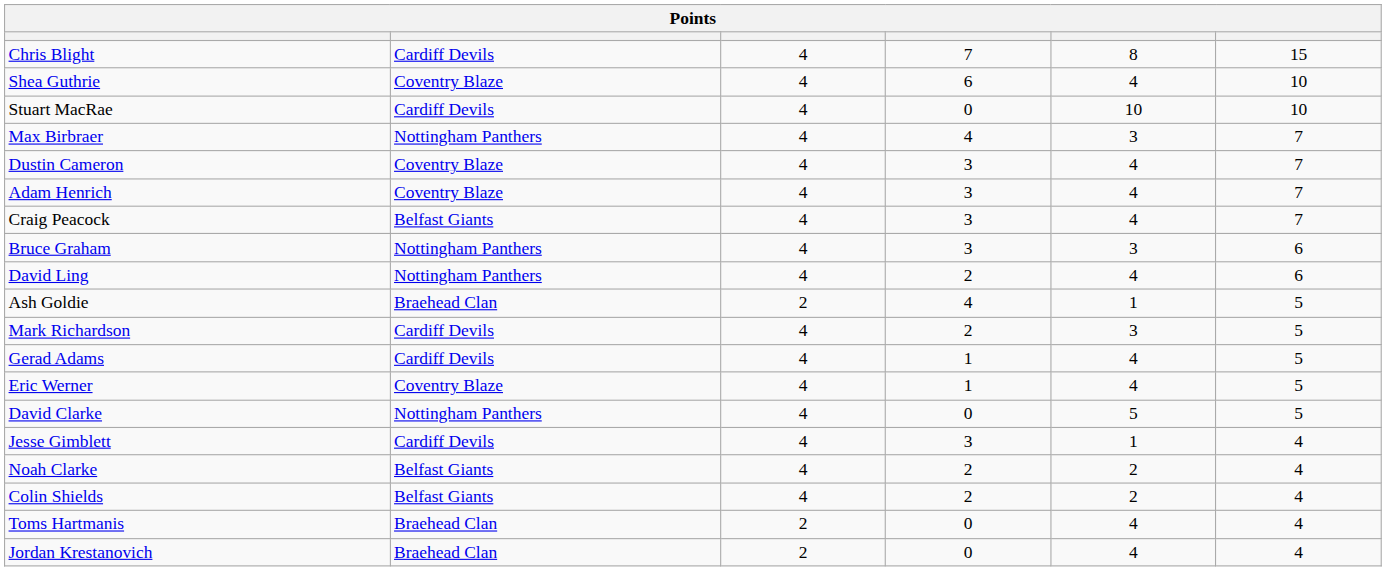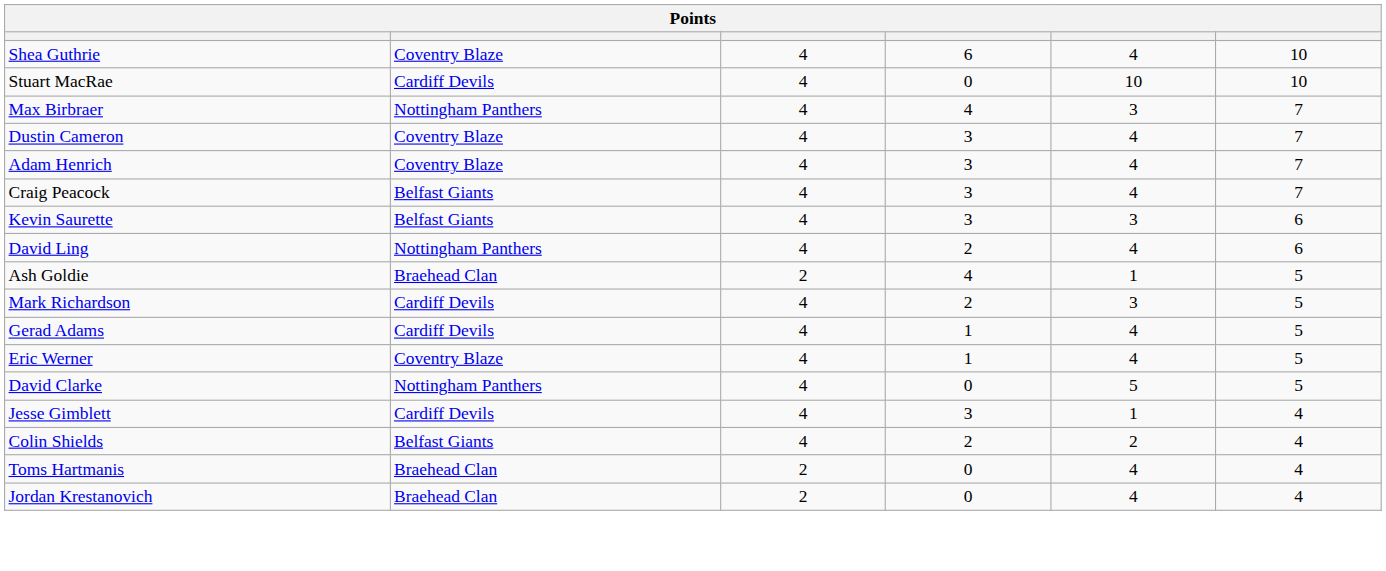 <table class="wikitable collapsible" style="width: 100%">
 <tr>
 <th colspan=6>Points</th>
 </tr>
 <tr>
 <th width="28%"></th>
 <th width="24%"></th>
 <th width="12%"></th>
 <th width="12%"></th>
 <th width="12%"></th>
 <th width="12%"></th>
-</tr>
-<tr align=center>
-<td align=left> <a href='#'>Chris Blight</a></td>
-<td align=left><a href='#'>Cardiff Devils</a></td>
-<td>4</td>
-<td>7</td>
-<td>8</td>
-<td>15</td>
 </tr>
 <tr align=center>
 <td align=left> <a href='#'>Shea Guthrie</a></td>
 <td align=left><a href='#'>Coventry Blaze</a></td>
 <td>4</td>
 <td>6</td>
 <td>4</td>
 <td>10</td>
 </tr>
 <tr align=center>
 <td align=left> Stuart MacRae</td>
 <td align=left><a href='#'>Cardiff Devils</a></td>
 <td>4</td>
 <td>0</td>
 <td>10</td>
 <td>10</td>
 </tr>
 <tr align=center>
 <td align=left> <a href='#'>Max Birbraer</a></td>
 <td align=left><a href='#'>Nottingham Panthers</a></td>
 <td>4</td>
 <td>4</td>
 <td>3</td>
 <td>7</td>
 </tr>
 <tr align=center>
 <td align=left> <a href='#'>Dustin Cameron</a></td>
 <td align=left><a href='#'>Coventry Blaze</a></td>
 <td>4</td>
 <td>3</td>
 <td>4</td>
 <td>7</td>
 </tr>
 <tr align=center>
 <td align=left> <a href='#'>Adam Henrich</a></td>
 <td align=left><a href='#'>Coventry Blaze</a></td>
 <td>4</td>
 <td>3</td>
 <td>4</td>
 <td>7</td>
 </tr>
 <tr align=center>
 <td align=left> Craig Peacock</td>
 <td align=left><a href='#'>Belfast Giants</a></td>
 <td>4</td>
 <td>3</td>
 <td>4</td>
 <td>7</td>
 </tr>
 <tr align=center>
-<td align=left> <a href='#'>Bruce Graham</a></td>
-<td align=left><a href='#'>Nottingham Panthers</a></td>
+<td align=left> <a href='#'>Kevin Saurette</a></td>
+<td align=left><a href='#'>Belfast Giants</a></td>
 <td>4</td>
 <td>3</td>
 <td>3</td>
 <td>6</td>
 </tr>
 <tr align=center>
 <td align=left> <a href='#'>David Ling</a></td>
 <td align=left><a href='#'>Nottingham Panthers</a></td>
 <td>4</td>
 <td>2</td>
 <td>4</td>
 <td>6</td>
 </tr>
 <tr align=center>
 <td align=left> Ash Goldie</td>
 <td align=left><a href='#'>Braehead Clan</a></td>
 <td>2</td>
 <td>4</td>
 <td>1</td>
 <td>5</td>
 </tr>
 <tr align=center>
 <td align=left> <a href='#'>Mark Richardson</a></td>
 <td align=left><a href='#'>Cardiff Devils</a></td>
 <td>4</td>
 <td>2</td>
 <td>3</td>
 <td>5</td>
 </tr>
 <tr align=center>
 <td align=left> <a href='#'>Gerad Adams</a></td>
 <td align=left><a href='#'>Cardiff Devils</a></td>
 <td>4</td>
 <td>1</td>
 <td>4</td>
 <td>5</td>
 </tr>
 <tr align=center>
 <td align=left> <a href='#'>Eric Werner</a></td>
 <td align=left><a href='#'>Coventry Blaze</a></td>
 <td>4</td>
 <td>1</td>
 <td>4</td>
 <td>5</td>
 </tr>
 <tr align=center>
 <td align=left> <a href='#'>David Clarke</a></td>
 <td align=left><a href='#'>Nottingham Panthers</a></td>
 <td>4</td>
 <td>0</td>
 <td>5</td>
 <td>5</td>
 </tr>
 <tr align=center>
 <td align=left> <a href='#'>Jesse Gimblett</a></td>
 <td align=left><a href='#'>Cardiff Devils</a></td>
 <td>4</td>
 <td>3</td>
 <td>1</td>
 <td>4</td>
 </tr>
 <tr align=center>
-<td align=left> <a href='#'>Noah Clarke</a></td>
-<td align=left><a href='#'>Belfast Giants</a></td>
-<td>4</td>
-<td>2</td>
-<td>2</td>
-<td>4</td>
-</tr>
-<tr align=center>
 <td align=left> <a href='#'>Colin Shields</a></td>
 <td align=left><a href='#'>Belfast Giants</a></td>
 <td>4</td>
 <td>2</td>
 <td>2</td>
 <td>4</td>
 </tr>
 <tr align=center>
 <td align=left> <a href='#'>Toms Hartmanis</a></td>
 <td align=left><a href='#'>Braehead Clan</a></td>
 <td>2</td>
 <td>0</td>
 <td>4</td>
 <td>4</td>
 </tr>
 <tr align=center>
 <td align=left> <a href='#'>Jordan Krestanovich</a></td>
 <td align=left><a href='#'>Braehead Clan</a></td>
 <td>2</td>
 <td>0</td>
 <td>4</td>
 <td>4</td>
 </tr>
 </table>
